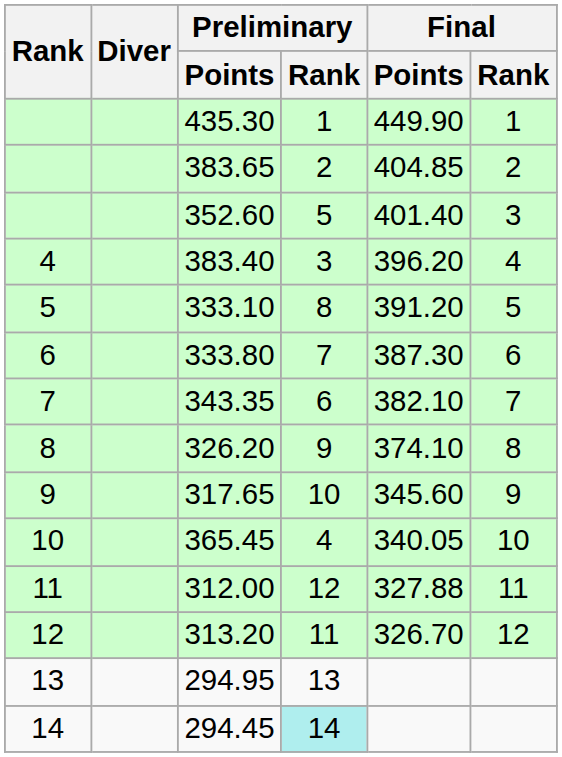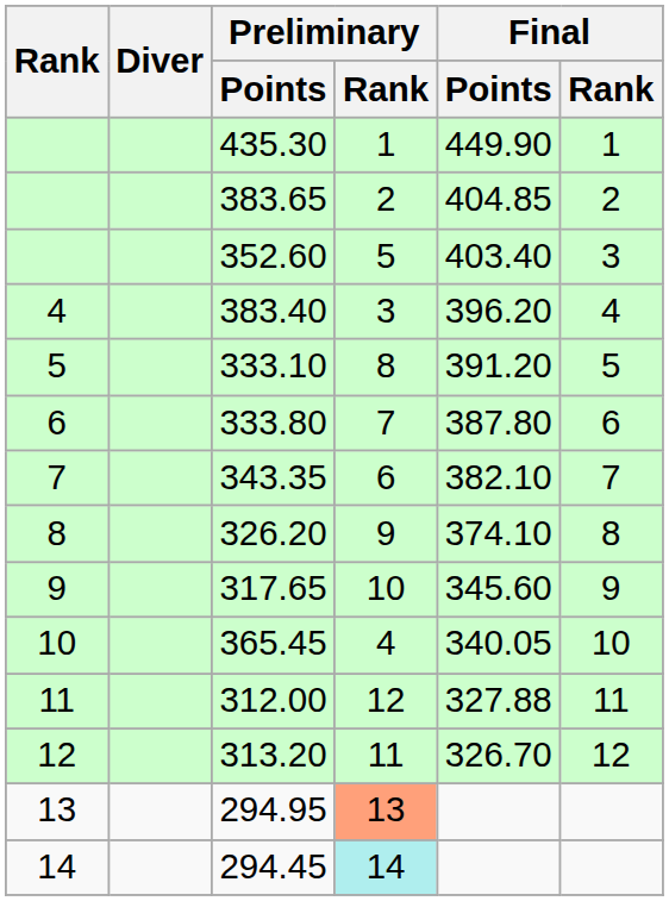 <table class="wikitable" style="text-align:center">
 <tr>
 <th rowspan="2">Rank</th>
 <th rowspan="2">Diver</th>
 <th colspan="2">Preliminary</th>
 <th colspan="2">Final</th>
 </tr>
 <tr>
 <th>Points</th>
 <th>Rank</th>
 <th>Points</th>
 <th>Rank</th>
 </tr>
 <tr bgcolor=ccffcc>
 <td></td>
 <td align=left></td>
 <td>435.30</td>
 <td>1</td>
 <td>449.90</td>
 <td>1</td>
 </tr>
 <tr bgcolor=ccffcc>
 <td></td>
 <td align=left></td>
 <td>383.65</td>
 <td>2</td>
 <td>404.85</td>
 <td>2</td>
 </tr>
 <tr bgcolor=ccffcc>
 <td></td>
 <td align=left></td>
 <td>352.60</td>
 <td>5</td>
-<td>401.40</td>
+<td>403.40</td>
 <td>3</td>
 </tr>
 <tr bgcolor=ccffcc>
 <td>4</td>
 <td align=left></td>
 <td>383.40</td>
 <td>3</td>
 <td>396.20</td>
 <td>4</td>
 </tr>
 <tr bgcolor=ccffcc>
 <td>5</td>
 <td align=left></td>
 <td>333.10</td>
 <td>8</td>
 <td>391.20</td>
 <td>5</td>
 </tr>
 <tr bgcolor=ccffcc>
 <td>6</td>
 <td align=left></td>
 <td>333.80</td>
 <td>7</td>
-<td>387.30</td>
+<td>387.80</td>
 <td>6</td>
 </tr>
 <tr bgcolor=ccffcc>
 <td>7</td>
 <td align=left></td>
 <td>343.35</td>
 <td>6</td>
 <td>382.10</td>
 <td>7</td>
 </tr>
 <tr bgcolor=ccffcc>
 <td>8</td>
 <td align=left></td>
 <td>326.20</td>
 <td>9</td>
 <td>374.10</td>
 <td>8</td>
 </tr>
 <tr bgcolor=ccffcc>
 <td>9</td>
 <td align=left></td>
 <td>317.65</td>
 <td>10</td>
 <td>345.60</td>
 <td>9</td>
 </tr>
 <tr bgcolor=ccffcc>
 <td>10</td>
 <td align=left></td>
 <td>365.45</td>
 <td>4</td>
 <td>340.05</td>
 <td>10</td>
 </tr>
 <tr bgcolor=ccffcc>
 <td>11</td>
 <td align=left></td>
 <td>312.00</td>
 <td>12</td>
 <td>327.88</td>
 <td>11</td>
 </tr>
 <tr bgcolor=ccffcc>
 <td>12</td>
 <td align=left></td>
 <td>313.20</td>
 <td>11</td>
 <td>326.70</td>
 <td>12</td>
 </tr>
 <tr>
 <td>13</td>
 <td align=left></td>
 <td>294.95</td>
-<td>13</td>
+<td style="background: lightsalmon;">13</td>
 <td></td>
 <td></td>
 </tr>
 <tr>
 <td>14</td>
 <td align=left></td>
 <td>294.45</td>
 <td style="background: paleturquoise;">14</td>
 <td></td>
 <td></td>
 </tr>
 </table>
